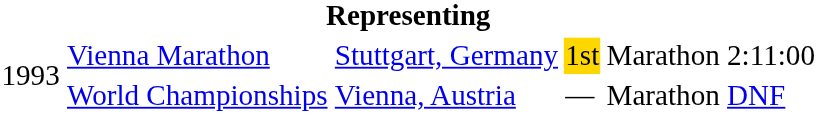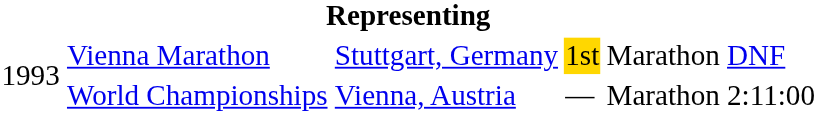 <table>
 <tr>
 <th colspan="6">Representing </th>
 </tr>
 <tr>
 <td rowspan=2>1993</td>
 <td><a href='#'>Vienna Marathon</a></td>
 <td><a href='#'>Stuttgart, Germany</a></td>
 <td bgcolor="gold">1st</td>
 <td>Marathon</td>
-<td>2:11:00</td>
+<td><a href='#'>DNF</a></td>
 </tr>
 <tr>
 <td><a href='#'>World Championships</a></td>
 <td><a href='#'>Vienna, Austria</a></td>
 <td>—</td>
 <td>Marathon</td>
-<td><a href='#'>DNF</a></td>
+<td>2:11:00</td>
 </tr>
 </table>
